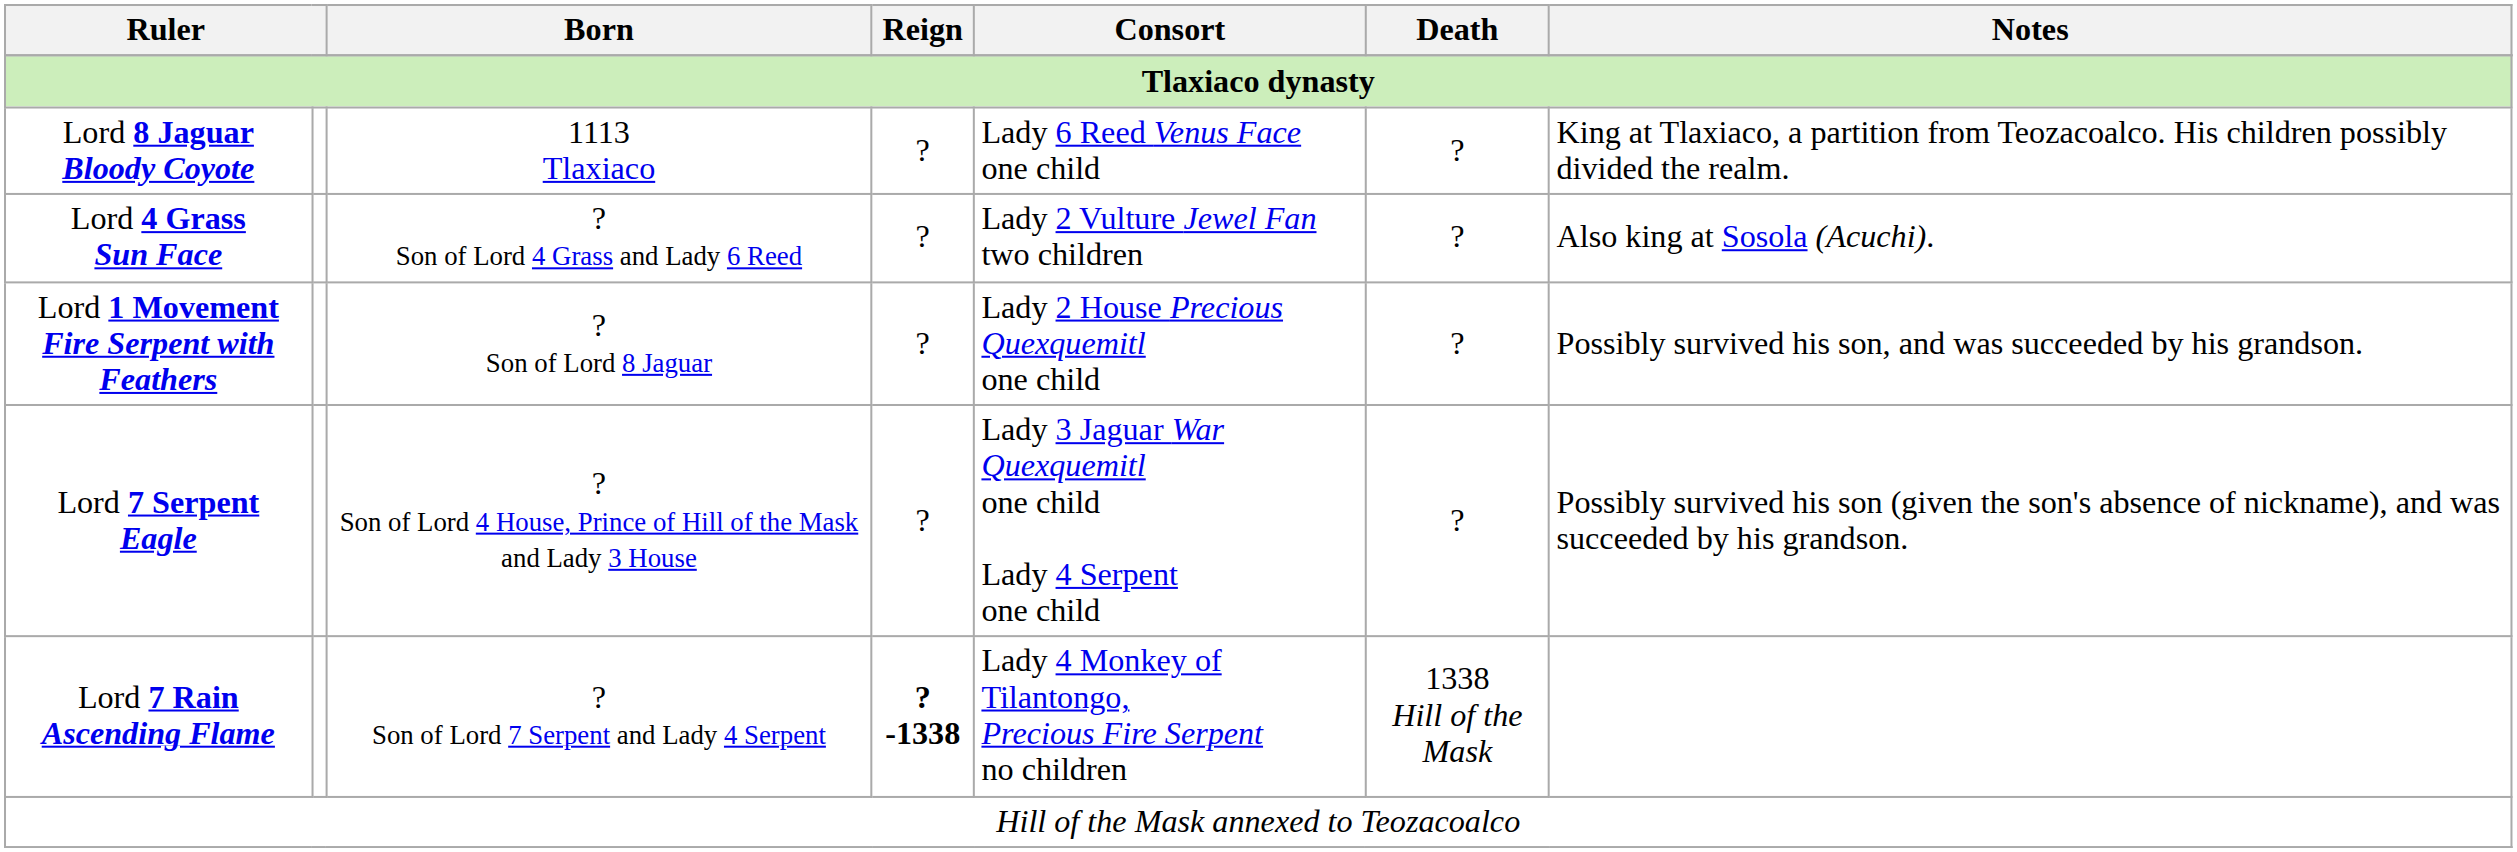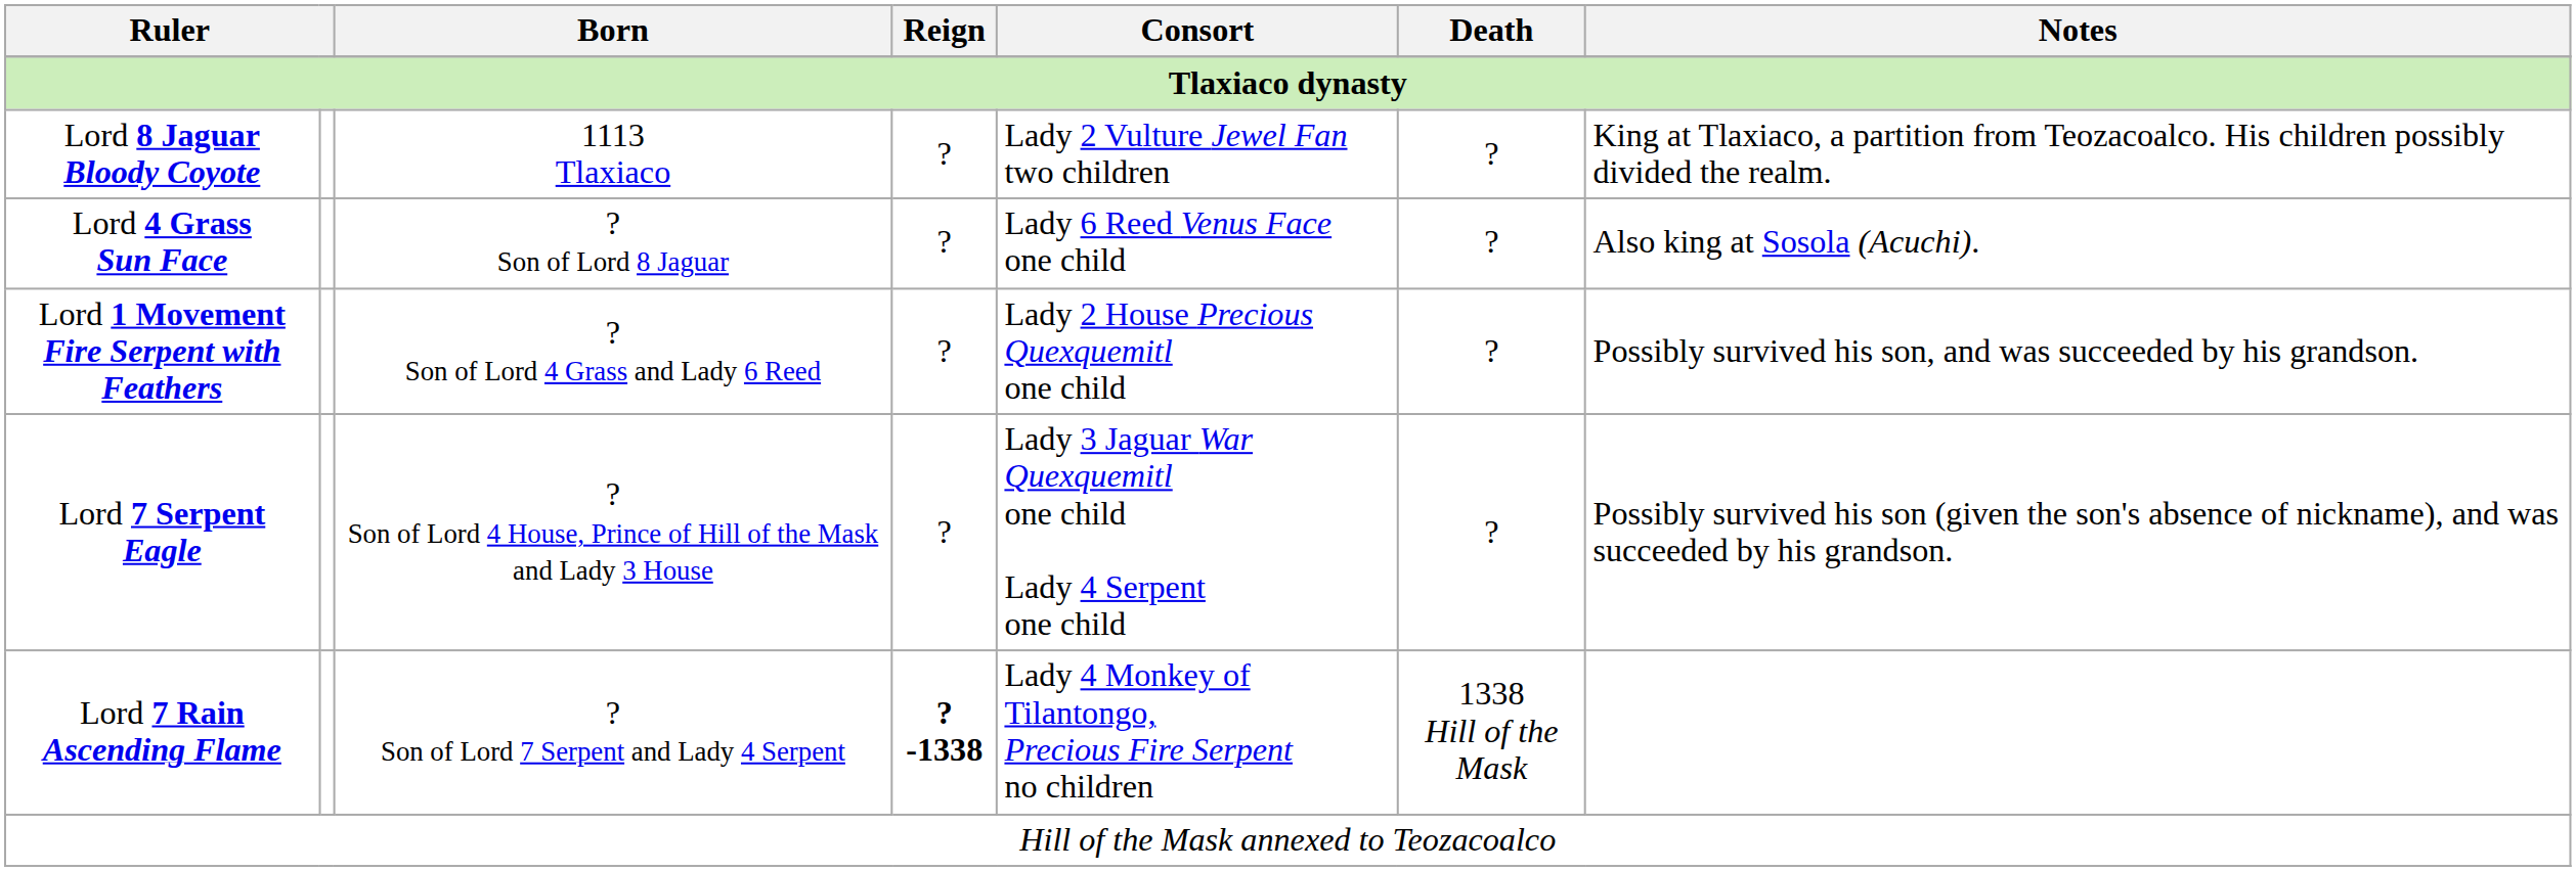 <table class="wikitable">
 <tr>
 <th colspan=2>Ruler</th>
 <th>Born</th>
 <th>Reign</th>
 <th>Consort</th>
 <th>Death</th>
 <th>Notes</th>
 </tr>
 <tr>
 </tr>
 <tr bgcolor=#ceb>
 <td align="center" colspan="7"><strong>Tlaxiaco dynasty</strong></td>
 </tr>
 <tr bgcolor=#fff>
 <td align="center">Lord <strong><a href='#'>8 Jaguar<br><em>Bloody Coyote</em></a></strong></td>
 <td></td>
 <td align="center">1113<br><a href='#'>Tlaxiaco</a></td>
 <td align="center">?</td>
-<td>Lady <a href='#'>6 Reed <em>Venus Face</em></a><br>one child</td>
+<td>Lady <a href='#'>2 Vulture <em>Jewel Fan</em></a><br>two children</td>
 <td align="center">?</td>
 <td>King at Tlaxiaco, a partition from Teozacoalco. His children possibly divided the realm.</td>
 </tr>
 <tr bgcolor=#fff>
 <td align="center">Lord <strong><a href='#'>4 Grass<br><em>Sun Face</em></a></strong></td>
 <td></td>
-<td align="center">?<br><small>Son of Lord <a href='#'>4 Grass</a> and Lady <a href='#'>6 Reed</a></small></td>
+<td align="center">?<br><small>Son of Lord <a href='#'>8 Jaguar</a></small></td>
 <td align="center">?</td>
-<td>Lady <a href='#'>2 Vulture <em>Jewel Fan</em></a><br>two children</td>
+<td>Lady <a href='#'>6 Reed <em>Venus Face</em></a><br>one child</td>
 <td align="center">?</td>
 <td>Also king at <a href='#'>Sosola</a> <em>(Acuchi)</em>.</td>
 </tr>
 <tr bgcolor=#fff>
 <td align="center">Lord <strong><a href='#'>1 Movement<br><em>Fire Serpent with Feathers</em></a></strong></td>
 <td></td>
-<td align="center">?<br><small>Son of Lord <a href='#'>8 Jaguar</a></small></td>
+<td align="center">?<br><small>Son of Lord <a href='#'>4 Grass</a> and Lady <a href='#'>6 Reed</a></small></td>
 <td align="center">?</td>
 <td>Lady <a href='#'>2 House <em>Precious Quexquemitl</em></a><br>one child</td>
 <td align="center">?</td>
 <td>Possibly survived his son, and was succeeded by his grandson.</td>
 </tr>
 <tr bgcolor=#fff>
 <td align="center">Lord <strong><a href='#'>7 Serpent<br><em>Eagle</em></a></strong></td>
 <td></td>
 <td align="center">?<br><small>Son of Lord <a href='#'>4 House, Prince of Hill of the Mask</a> and Lady <a href='#'>3 House</a></small></td>
 <td align="center">?</td>
 <td>Lady <a href='#'>3 Jaguar <em>War Quexquemitl</em></a><br>one child<br><br>Lady <a href='#'>4 Serpent</a><br>one child</td>
 <td align="center">?</td>
 <td>Possibly survived his son (given the son's absence of nickname), and was succeeded by his grandson.</td>
 </tr>
 <tr bgcolor=#fff>
 <td align="center">Lord <strong><a href='#'>7 Rain<br><em>Ascending Flame</em></a></strong></td>
 <td></td>
 <td align="center">?<br><small>Son of Lord <a href='#'>7 Serpent</a> and Lady <a href='#'>4 Serpent</a></small></td>
 <td align="center"><strong>?-1338</strong></td>
 <td>Lady <a href='#'>4 Monkey of Tilantongo,<br><em>Precious Fire Serpent</em></a><br>no children</td>
 <td align="center">1338<br><em>Hill of the Mask</em></td>
 <td></td>
 </tr>
 <tr bgcolor=#fff>
 <td align="center" colspan="7"><em>Hill of the Mask annexed to Teozacoalco</em></td>
 </tr>
 <tr>
 </tr>
 </table>
